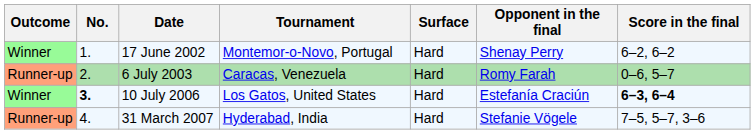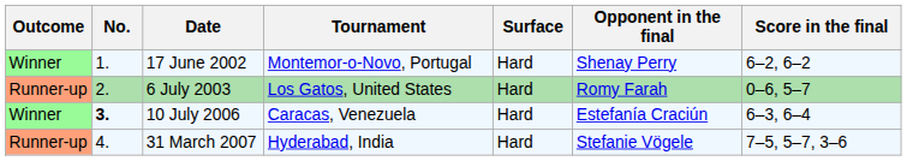 <table class="wikitable">
 <tr>
 <th width=80>Outcome</th>
 <th width=50>No.</th>
 <th width=145>Date</th>
 <th width=280>Tournament</th>
 <th width=75>Surface</th>
 <th width=200>Opponent in the final</th>
 <th width=200>Score in the final</th>
 </tr>
 <tr bgcolor="#f0f8ff">
 <td bgcolor="98FB98">Winner</td>
 <td>1.</td>
 <td>17 June 2002</td>
 <td><a href='#'>Montemor-o-Novo</a>, Portugal</td>
 <td>Hard</td>
 <td> <a href='#'>Shenay Perry</a></td>
 <td>6–2, 6–2</td>
 </tr>
 <tr style="background:#addfad;">
 <td bgcolor="FFA07A">Runner-up</td>
 <td>2.</td>
 <td>6 July 2003</td>
-<td><a href='#'>Caracas</a>, Venezuela</td>
+<td><a href='#'>Los Gatos</a>, United States</td>
 <td>Hard</td>
 <td> <a href='#'>Romy Farah</a></td>
 <td>0–6, 5–7</td>
 </tr>
 <tr style="background:#f0f8ff;">
 <td bgcolor="98FB98">Winner</td>
 <td><strong>3.</strong></td>
 <td>10 July 2006</td>
-<td><a href='#'>Los Gatos</a>, United States</td>
+<td><a href='#'>Caracas</a>, Venezuela</td>
 <td>Hard</td>
 <td> <a href='#'>Estefanía Craciún</a></td>
-<td><strong>6–3, 6–4</strong></td>
+<td>6–3, 6–4</td>
 </tr>
 <tr bgcolor=f0f8ff>
 <td bgcolor="FFA07A">Runner-up</td>
 <td>4.</td>
 <td>31 March 2007</td>
 <td><a href='#'>Hyderabad</a>, India</td>
 <td>Hard</td>
 <td> <a href='#'>Stefanie Vögele</a></td>
 <td>7–5, 5–7, 3–6</td>
 </tr>
 </table>
